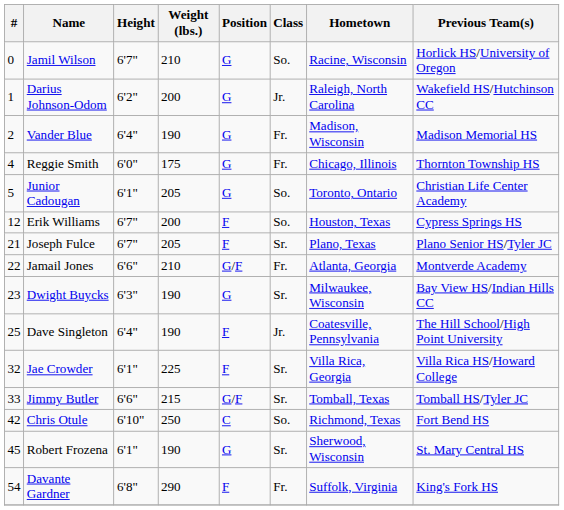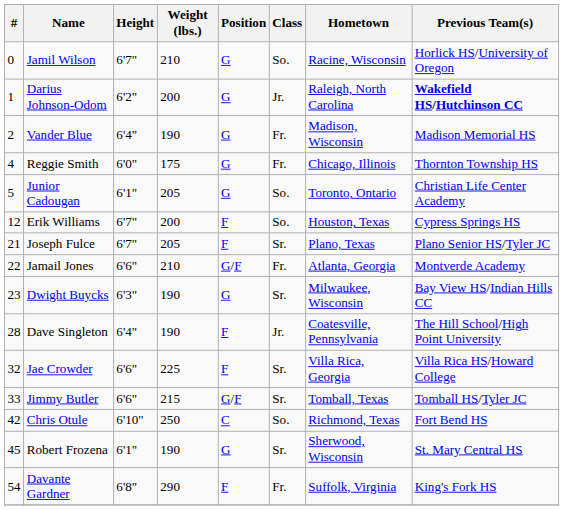 <table class="wikitable" style="font-size: 90%">
 <tr>
 <th>#</th>
 <th>Name</th>
 <th>Height</th>
 <th>Weight (lbs.)</th>
 <th>Position</th>
 <th>Class</th>
 <th>Hometown</th>
 <th>Previous Team(s)</th>
 </tr>
 <tr>
 <td>0</td>
 <td><a href='#'>Jamil Wilson</a></td>
 <td>6'7"</td>
 <td>210</td>
 <td><a href='#'>G</a></td>
 <td>So.</td>
 <td><a href='#'>Racine, Wisconsin</a></td>
 <td><a href='#'>Horlick HS</a>/<a href='#'>University of Oregon</a></td>
 </tr>
 <tr>
 <td>1</td>
 <td><a href='#'>Darius Johnson-Odom</a></td>
 <td>6'2"</td>
 <td>200</td>
 <td><a href='#'>G</a></td>
 <td>Jr.</td>
 <td><a href='#'>Raleigh, North Carolina</a></td>
-<td><a href='#'>Wakefield HS</a>/<a href='#'>Hutchinson CC</a></td>
+<td><strong><a href='#'>Wakefield HS</a>/<a href='#'>Hutchinson CC</a></strong></td>
 </tr>
 <tr>
 <td>2</td>
 <td><a href='#'>Vander Blue</a></td>
 <td>6'4"</td>
 <td>190</td>
 <td><a href='#'>G</a></td>
 <td>Fr.</td>
 <td><a href='#'>Madison, Wisconsin</a></td>
 <td><a href='#'>Madison Memorial HS</a></td>
 </tr>
 <tr>
 <td>4</td>
 <td>Reggie Smith</td>
 <td>6'0"</td>
 <td>175</td>
 <td><a href='#'>G</a></td>
 <td>Fr.</td>
 <td><a href='#'>Chicago, Illinois</a></td>
 <td><a href='#'>Thornton Township HS</a></td>
 </tr>
 <tr>
 <td>5</td>
 <td><a href='#'>Junior Cadougan</a></td>
 <td>6'1"</td>
 <td>205</td>
 <td><a href='#'>G</a></td>
 <td>So.</td>
 <td><a href='#'>Toronto, Ontario</a></td>
 <td><a href='#'>Christian Life Center Academy</a></td>
 </tr>
 <tr>
 <td>12</td>
 <td>Erik Williams</td>
 <td>6'7"</td>
 <td>200</td>
 <td><a href='#'>F</a></td>
 <td>So.</td>
 <td><a href='#'>Houston, Texas</a></td>
 <td><a href='#'>Cypress Springs HS</a></td>
 </tr>
 <tr>
 <td>21</td>
 <td>Joseph Fulce</td>
 <td>6'7"</td>
 <td>205</td>
 <td><a href='#'>F</a></td>
 <td>Sr.</td>
 <td><a href='#'>Plano, Texas</a></td>
 <td><a href='#'>Plano Senior HS</a>/<a href='#'>Tyler JC</a></td>
 </tr>
 <tr>
 <td>22</td>
 <td>Jamail Jones</td>
 <td>6'6"</td>
 <td>210</td>
 <td><a href='#'>G</a>/<a href='#'>F</a></td>
 <td>Fr.</td>
 <td><a href='#'>Atlanta, Georgia</a></td>
 <td><a href='#'>Montverde Academy</a></td>
 </tr>
 <tr>
 <td>23</td>
 <td><a href='#'>Dwight Buycks</a></td>
 <td>6'3"</td>
 <td>190</td>
 <td><a href='#'>G</a></td>
 <td>Sr.</td>
 <td><a href='#'>Milwaukee, Wisconsin</a></td>
 <td><a href='#'>Bay View HS</a>/<a href='#'>Indian Hills CC</a></td>
 </tr>
 <tr>
-<td>25</td>
+<td>28</td>
 <td>Dave Singleton</td>
 <td>6'4"</td>
 <td>190</td>
 <td><a href='#'>F</a></td>
 <td>Jr.</td>
 <td><a href='#'>Coatesville, Pennsylvania</a></td>
 <td><a href='#'>The Hill School</a>/<a href='#'>High Point University</a></td>
 </tr>
 <tr>
 <td>32</td>
 <td><a href='#'>Jae Crowder</a></td>
-<td>6'1"</td>
+<td>6'6"</td>
 <td>225</td>
 <td><a href='#'>F</a></td>
 <td>Sr.</td>
 <td><a href='#'>Villa Rica, Georgia</a></td>
 <td><a href='#'>Villa Rica HS</a>/<a href='#'>Howard College</a></td>
 </tr>
 <tr>
 <td>33</td>
 <td><a href='#'>Jimmy Butler</a></td>
 <td>6'6"</td>
 <td>215</td>
 <td><a href='#'>G</a>/<a href='#'>F</a></td>
 <td>Sr.</td>
 <td><a href='#'>Tomball, Texas</a></td>
 <td><a href='#'>Tomball HS</a>/<a href='#'>Tyler JC</a></td>
 </tr>
 <tr>
 <td>42</td>
 <td><a href='#'>Chris Otule</a></td>
 <td>6'10"</td>
 <td>250</td>
 <td><a href='#'>C</a></td>
 <td>So.</td>
 <td><a href='#'>Richmond, Texas</a></td>
 <td><a href='#'>Fort Bend HS</a></td>
 </tr>
 <tr>
 <td>45</td>
 <td>Robert Frozena</td>
 <td>6'1"</td>
 <td>190</td>
 <td><a href='#'>G</a></td>
 <td>Sr.</td>
 <td><a href='#'>Sherwood, Wisconsin</a></td>
 <td><a href='#'>St. Mary Central HS</a></td>
 </tr>
 <tr>
 <td>54</td>
 <td><a href='#'>Davante Gardner</a></td>
 <td>6'8"</td>
 <td>290</td>
 <td><a href='#'>F</a></td>
 <td>Fr.</td>
 <td><a href='#'>Suffolk, Virginia</a></td>
 <td><a href='#'>King's Fork HS</a></td>
 </tr>
 <tr>
 </tr>
 </table>
